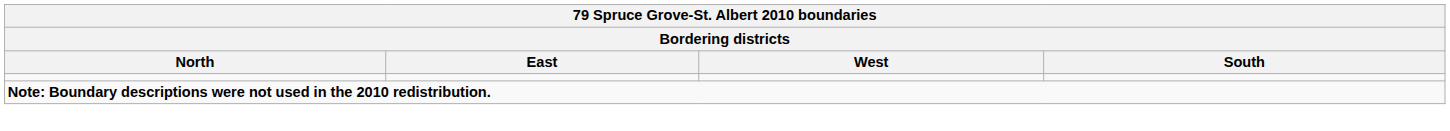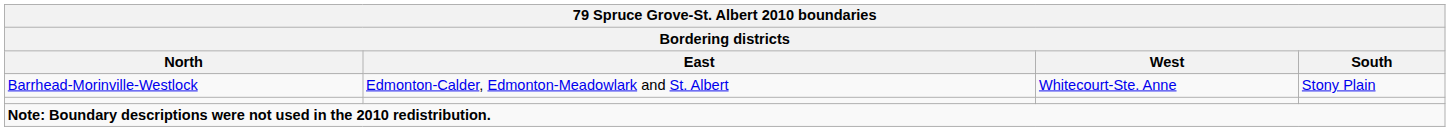 <table class="wikitable collapsible collapsed" style="width:100%;">
 <tr>
 <th colspan=4>79 Spruce Grove-St. Albert 2010 boundaries</th>
 </tr>
 <tr>
 <th colspan=4>Bordering districts</th>
 </tr>
 <tr>
 <th>North</th>
 <th>East</th>
 <th>West</th>
 <th>South</th>
 </tr>
 <tr>
+<td><a href='#'>Barrhead-Morinville-Westlock</a></td>
+<td><a href='#'>Edmonton-Calder</a>, <a href='#'>Edmonton-Meadowlark</a> and <a href='#'>St. Albert</a></td>
+<td><a href='#'>Whitecourt-Ste. Anne</a></td>
+<td><a href='#'>Stony Plain</a></td>
+</tr>
+<tr>
 <td align=center></td>
 <td align=center></td>
 <td align=center></td>
 <td align=center></td>
 </tr>
 <tr>
 <td colspan=4><strong>Note: Boundary descriptions were not used in the 2010 redistribution.</strong></td>
 </tr>
 </table>
